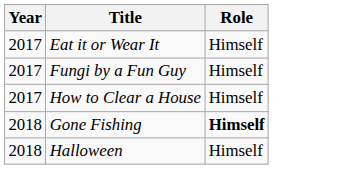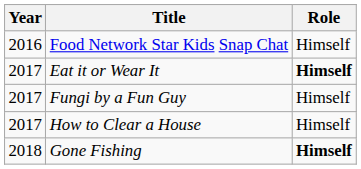 <table class="wikitable sortable">
 <tr>
 <th>Year</th>
 <th>Title</th>
 <th>Role</th>
 </tr>
 <tr>
+<td>2016</td>
+<td><a href='#'>Food Network Star Kids</a> <a href='#'>Snap Chat</a></td>
+<td>Himself</td>
+</tr>
+<tr>
 <td>2017</td>
 <td><em>Eat it or Wear It</em></td>
-<td>Himself</td>
+<td><strong>Himself</strong></td>
 </tr>
 <tr>
 <td>2017</td>
 <td><em>Fungi by a Fun Guy</em></td>
 <td>Himself</td>
 </tr>
 <tr>
 <td>2017</td>
 <td><em>How to Clear a House</em></td>
 <td>Himself</td>
 </tr>
 <tr>
 <td>2018</td>
 <td><em>Gone Fishing</em></td>
 <td><strong>Himself</strong></td>
 </tr>
-<tr>
-<td>2018</td>
-<td><em>Halloween</em></td>
-<td>Himself</td>
-</tr>
 </table>
